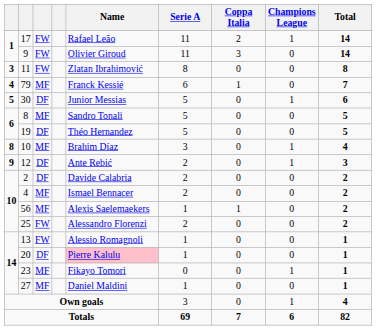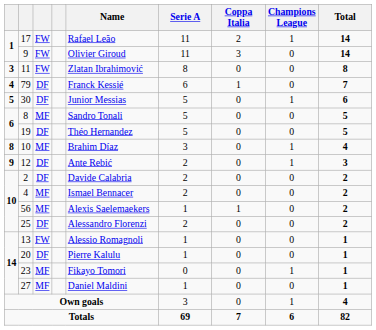 <table class="wikitable" style="text-align:center">
 <tr>
 <th width=15></th>
 <th width=15></th>
 <th width=15></th>
 <th width=15></th>
 <th width=145>Name</th>
 <th width=80><a href='#'>Serie A</a></th>
 <th width=80><a href='#'>Coppa Italia</a></th>
 <th width=80><a href='#'>Champions League</a></th>
 <th width=80>Total</th>
 </tr>
 <tr>
 <td rowspan=2><strong>1</strong></td>
 <td>17</td>
 <td><a href='#'>FW</a></td>
 <td></td>
 <td align=left><a href='#'>Rafael Leão</a></td>
 <td>11</td>
 <td>2</td>
 <td>1</td>
 <td><strong>14</strong></td>
 </tr>
 <tr>
 <td>9</td>
 <td><a href='#'>FW</a></td>
 <td></td>
 <td align=left><a href='#'>Olivier Giroud</a></td>
 <td>11</td>
 <td>3</td>
 <td>0</td>
 <td><strong>14</strong></td>
 </tr>
 <tr>
 <td><strong>3</strong></td>
 <td>11</td>
 <td><a href='#'>FW</a></td>
 <td></td>
 <td align=left><a href='#'>Zlatan Ibrahimović</a></td>
 <td>8</td>
 <td>0</td>
 <td>0</td>
 <td><strong>8</strong></td>
 </tr>
 <tr>
 <td><strong>4</strong></td>
 <td>79</td>
-<td><a href='#'>MF</a></td>
+<td><a href='#'>DF</a></td>
 <td></td>
 <td align=left><a href='#'>Franck Kessié</a></td>
 <td>6</td>
 <td>1</td>
 <td>0</td>
 <td><strong>7</strong></td>
 </tr>
 <tr>
 <td><strong>5</strong></td>
 <td>30</td>
 <td><a href='#'>DF</a></td>
 <td></td>
 <td align=left><a href='#'>Junior Messias</a></td>
 <td>5</td>
 <td>0</td>
 <td>1</td>
 <td><strong>6</strong></td>
 </tr>
 <tr>
 <td rowspan=2><strong>6</strong></td>
 <td>8</td>
 <td><a href='#'>MF</a></td>
 <td></td>
 <td align=left><a href='#'>Sandro Tonali</a></td>
 <td>5</td>
 <td>0</td>
 <td>0</td>
 <td><strong>5</strong></td>
 </tr>
 <tr>
 <td>19</td>
 <td><a href='#'>DF</a></td>
 <td></td>
 <td align=left><a href='#'>Théo Hernandez</a></td>
 <td>5</td>
 <td>0</td>
 <td>0</td>
 <td><strong>5</strong></td>
 </tr>
 <tr>
 <td><strong>8</strong></td>
 <td>10</td>
 <td><a href='#'>MF</a></td>
 <td></td>
 <td align=left><a href='#'>Brahim Díaz</a></td>
 <td>3</td>
 <td>0</td>
 <td>1</td>
 <td><strong>4</strong></td>
 </tr>
 <tr>
 <td><strong>9</strong></td>
 <td>12</td>
 <td><a href='#'>DF</a></td>
 <td></td>
 <td align=left><a href='#'>Ante Rebić</a></td>
 <td>2</td>
 <td>0</td>
 <td>1</td>
 <td><strong>3</strong></td>
 </tr>
 <tr>
 <td rowspan="4"><strong>10</strong></td>
 <td>2</td>
 <td><a href='#'>DF</a></td>
 <td></td>
 <td align=left><a href='#'>Davide Calabria</a></td>
 <td>2</td>
 <td>0</td>
 <td>0</td>
 <td><strong>2</strong></td>
 </tr>
 <tr>
 <td>4</td>
 <td><a href='#'>MF</a></td>
 <td></td>
 <td align=left><a href='#'>Ismael Bennacer</a></td>
 <td>2</td>
 <td>0</td>
 <td>0</td>
 <td><strong>2</strong></td>
 </tr>
 <tr>
 <td>56</td>
 <td><a href='#'>MF</a></td>
 <td></td>
 <td align=left><a href='#'>Alexis Saelemaekers</a></td>
 <td>1</td>
 <td>1</td>
 <td>0</td>
 <td><strong>2</strong></td>
 </tr>
 <tr>
 <td>25</td>
-<td><a href='#'>FW</a></td>
+<td><a href='#'>DF</a></td>
 <td></td>
 <td align=left><a href='#'>Alessandro Florenzi</a></td>
 <td>2</td>
 <td>0</td>
 <td>0</td>
 <td><strong>2</strong></td>
 </tr>
 <tr>
 <td rowspan="4"><strong>14</strong></td>
 <td>13</td>
 <td><a href='#'>FW</a></td>
 <td></td>
 <td align=left><a href='#'>Alessio Romagnoli</a></td>
 <td>1</td>
 <td>0</td>
 <td>0</td>
 <td><strong>1</strong></td>
 </tr>
 <tr>
 <td>20</td>
 <td><a href='#'>DF</a></td>
 <td></td>
-<td align=left style="background: pink;"><a href='#'>Pierre Kalulu</a></td>
+<td align=left><a href='#'>Pierre Kalulu</a></td>
 <td>1</td>
 <td>0</td>
 <td>0</td>
 <td><strong>1</strong></td>
 </tr>
 <tr>
 <td>23</td>
 <td><a href='#'>MF</a></td>
 <td></td>
 <td align=left><a href='#'>Fikayo Tomori</a></td>
 <td>0</td>
 <td>0</td>
 <td>1</td>
 <td><strong>1</strong></td>
 </tr>
 <tr>
 <td>27</td>
 <td><a href='#'>MF</a></td>
 <td></td>
 <td align=left><a href='#'>Daniel Maldini</a></td>
 <td>1</td>
 <td>0</td>
 <td>0</td>
 <td><strong>1</strong></td>
 </tr>
 <tr>
 <td colspan=5><strong>Own goals</strong></td>
 <td>3</td>
 <td>0</td>
 <td>1</td>
 <td><strong>4</strong></td>
 </tr>
 <tr>
 <td colspan=5><strong>Totals</strong></td>
 <td><strong>69</strong></td>
 <td><strong>7</strong></td>
 <td><strong>6</strong></td>
 <td><strong>82</strong></td>
 </tr>
 </table>
